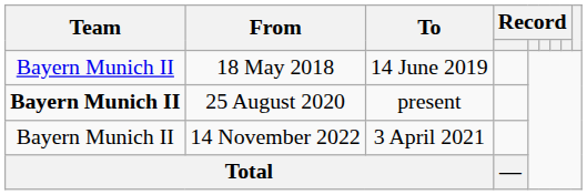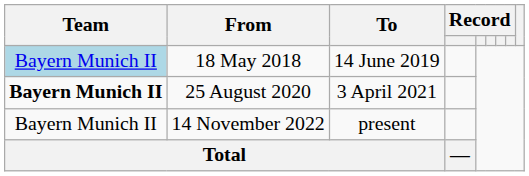 <table class="wikitable" style="text-align: center">
 <tr>
 <th rowspan="2">Team</th>
 <th rowspan="2">From</th>
 <th rowspan="2">To</th>
 <th colspan="5">Record</th>
 <th rowspan="2"></th>
 </tr>
 <tr>
 <th></th>
 <th></th>
 <th></th>
 <th></th>
 <th></th>
 </tr>
 <tr>
-<td><a href='#'>Bayern Munich II</a></td>
+<td style="background: lightblue;"><a href='#'>Bayern Munich II</a></td>
 <td>18 May 2018</td>
 <td>14 June 2019<br></td>
 <td></td>
 </tr>
 <tr>
 <td><strong>Bayern Munich II</strong></td>
 <td>25 August 2020</td>
-<td>present<br></td>
+<td>3 April 2021<br></td>
 <td></td>
 </tr>
 <tr>
 <td>Bayern Munich II</td>
 <td>14 November 2022</td>
-<td>3 April 2021<br></td>
+<td>present<br></td>
 <td></td>
 </tr>
 <tr>
 <th colspan="3">Total<br></th>
 <th>—</th>
 </tr>
 </table>
